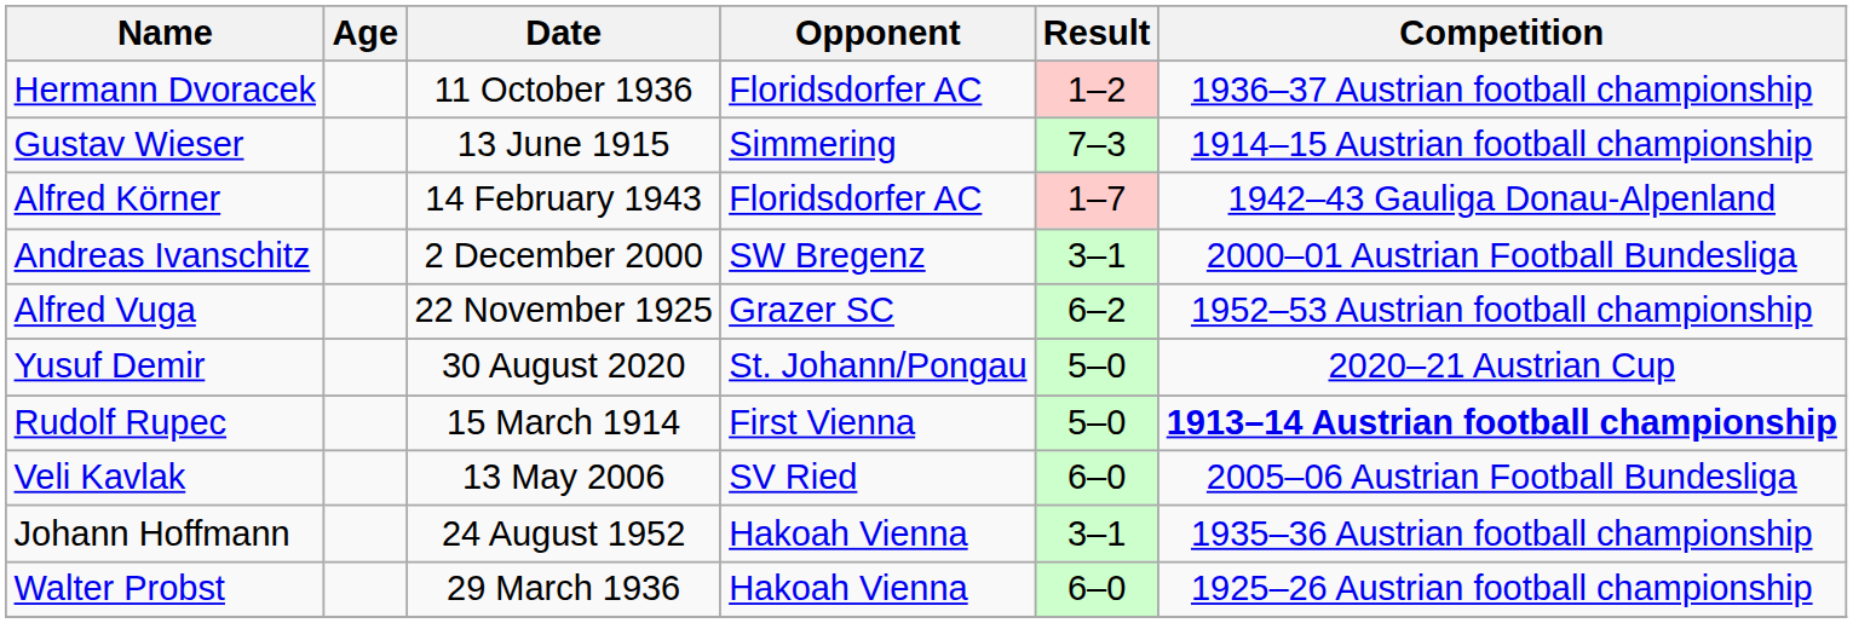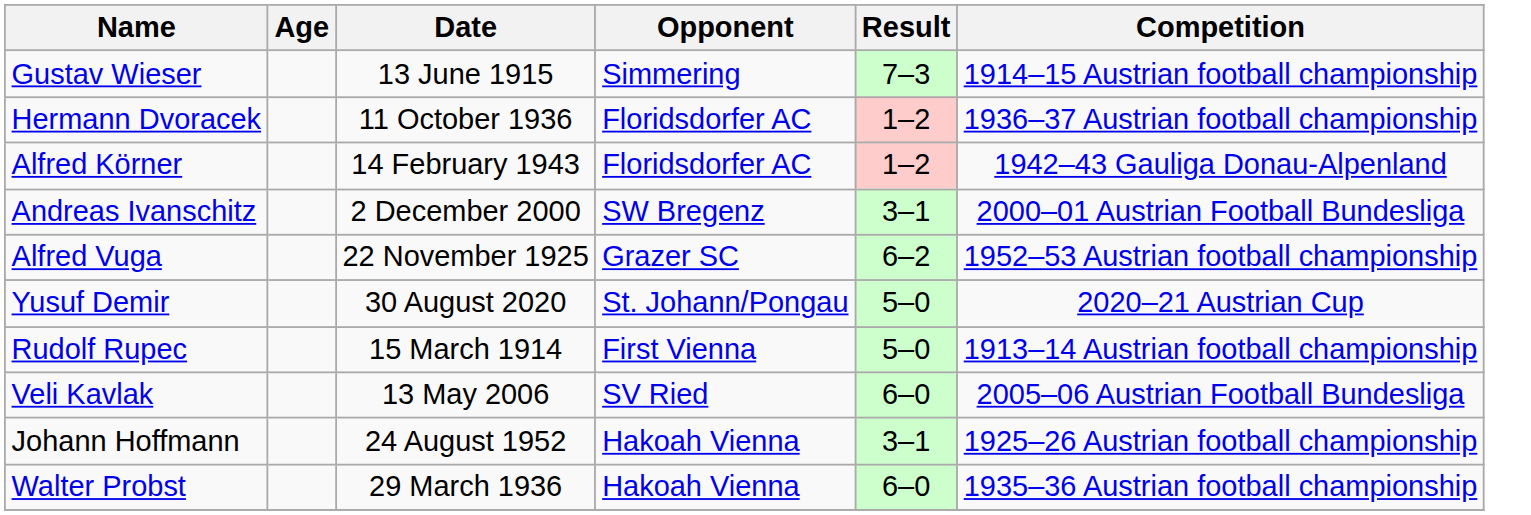 <table class="wikitable" style="text-align:center">
 <tr>
 <th>Name</th>
 <th>Age</th>
 <th>Date</th>
 <th>Opponent</th>
 <th>Result</th>
 <th>Competition</th>
 </tr>
 <tr>
+<td align="left"> <a href='#'>Gustav Wieser</a></td>
+<td></td>
+<td>13 June 1915</td>
+<td align="left"> <a href='#'>Simmering</a></td>
+<td style="background:#cfc">7–3</td>
+<td><a href='#'>1914–15 Austrian football championship</a></td>
+</tr>
+<tr>
 <td align="left"> <a href='#'>Hermann Dvoracek</a></td>
 <td></td>
 <td>11 October 1936</td>
 <td align="left"> <a href='#'>Floridsdorfer AC</a></td>
 <td style="background:#fcc">1–2</td>
 <td><a href='#'>1936–37 Austrian football championship</a></td>
 </tr>
 <tr>
-<td align="left"> <a href='#'>Gustav Wieser</a></td>
-<td></td>
-<td>13 June 1915</td>
-<td align="left"> <a href='#'>Simmering</a></td>
-<td style="background:#cfc">7–3</td>
-<td><a href='#'>1914–15 Austrian football championship</a></td>
-</tr>
-<tr>
 <td align="left"> <a href='#'>Alfred Körner</a></td>
 <td></td>
 <td>14 February 1943</td>
 <td align="left"> <a href='#'>Floridsdorfer AC</a></td>
-<td style="background:#fcc">1–7</td>
+<td style="background:#fcc">1–2</td>
 <td><a href='#'>1942–43 Gauliga Donau-Alpenland</a></td>
 </tr>
 <tr>
 <td align="left"> <a href='#'>Andreas Ivanschitz</a></td>
 <td></td>
 <td>2 December 2000</td>
 <td align="left"> <a href='#'>SW Bregenz</a></td>
 <td style="background:#cfc">3–1</td>
 <td><a href='#'>2000–01 Austrian Football Bundesliga</a></td>
 </tr>
 <tr>
 <td align="left"> <a href='#'>Alfred Vuga</a></td>
 <td></td>
 <td>22 November 1925</td>
 <td align="left"> <a href='#'>Grazer SC</a></td>
 <td style="background:#cfc">6–2</td>
 <td><a href='#'>1952–53 Austrian football championship</a></td>
 </tr>
 <tr>
 <td align="left"> <a href='#'>Yusuf Demir</a></td>
 <td></td>
 <td>30 August 2020</td>
 <td align="left"> <a href='#'>St. Johann/Pongau</a></td>
 <td style="background:#cfc">5–0</td>
 <td><a href='#'>2020–21 Austrian Cup</a></td>
 </tr>
 <tr>
 <td align="left"> <a href='#'>Rudolf Rupec</a></td>
 <td></td>
 <td>15 March 1914</td>
 <td align="left"> <a href='#'>First Vienna</a></td>
 <td style="background:#cfc">5–0</td>
-<td><strong><a href='#'>1913–14 Austrian football championship</a></strong></td>
+<td><a href='#'>1913–14 Austrian football championship</a></td>
 </tr>
 <tr>
 <td align="left"> <a href='#'>Veli Kavlak</a></td>
 <td></td>
 <td>13 May 2006</td>
 <td align="left"> <a href='#'>SV Ried</a></td>
 <td style="background:#cfc">6–0</td>
 <td><a href='#'>2005–06 Austrian Football Bundesliga</a></td>
 </tr>
 <tr>
 <td align="left"> Johann Hoffmann</td>
 <td></td>
 <td>24 August 1952</td>
 <td align="left"> <a href='#'>Hakoah Vienna</a></td>
 <td style="background:#cfc">3–1</td>
-<td><a href='#'>1935–36 Austrian football championship</a></td>
+<td><a href='#'>1925–26 Austrian football championship</a></td>
 </tr>
 <tr>
 <td align="left"> <a href='#'>Walter Probst</a></td>
 <td></td>
 <td>29 March 1936</td>
 <td align="left"> <a href='#'>Hakoah Vienna</a></td>
 <td style="background:#cfc">6–0</td>
-<td><a href='#'>1925–26 Austrian football championship</a></td>
+<td><a href='#'>1935–36 Austrian football championship</a></td>
 </tr>
 <tr>
 </tr>
 </table>
